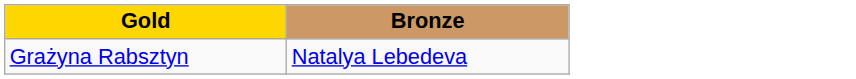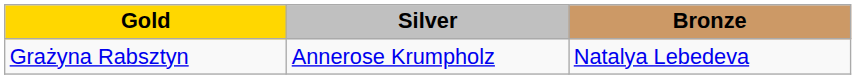 <table class="wikitable" style="text-align:left">
 <tr align="center">
 <td width=200 bgcolor=gold><strong>Gold</strong></td>
+<td width=200 bgcolor=silver><strong>Silver</strong></td>
 <td width=200 bgcolor=CC9966><strong>Bronze</strong></td>
 </tr>
 <tr>
 <td><a href='#'>Grażyna Rabsztyn</a><br><em></em></td>
+<td><a href='#'>Annerose Krumpholz</a><br><em></em></td>
 <td><a href='#'>Natalya Lebedeva</a><br><em></em></td>
 </tr>
 </table>
